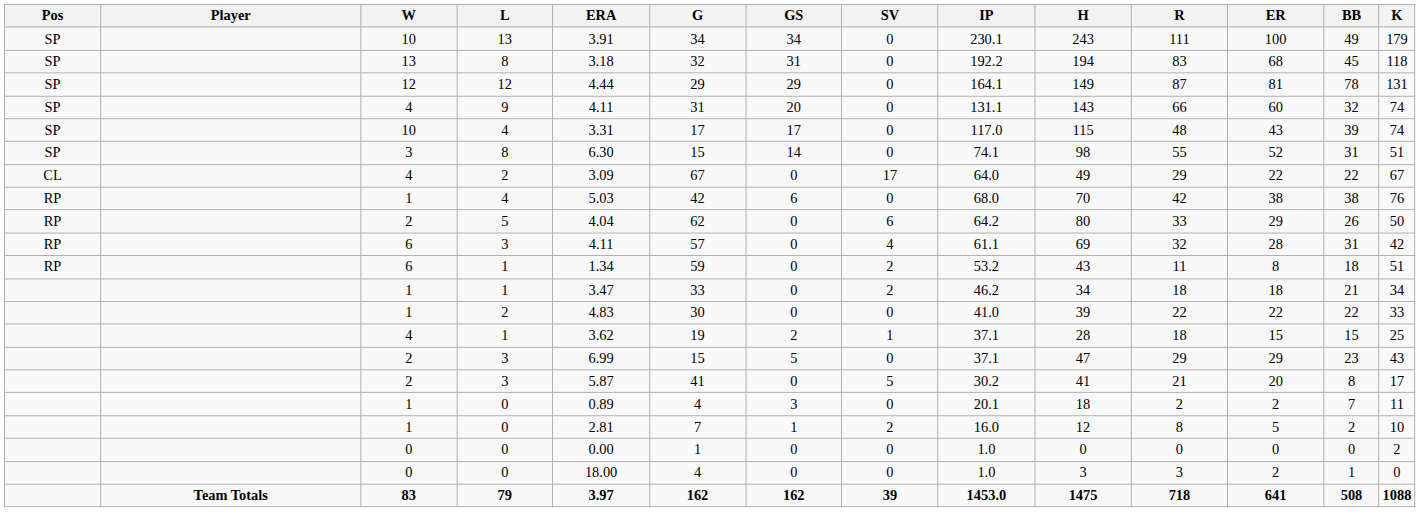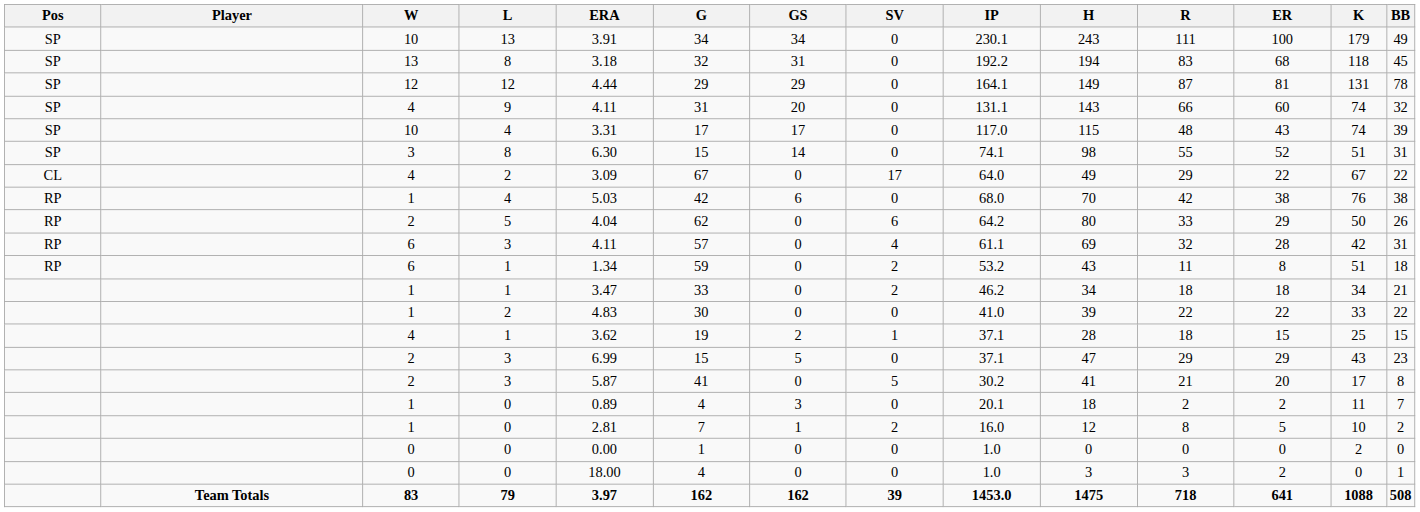 <table class="wikitable sortable">
 <tr>
 <th bgcolor="#DDDDFF" width="7%">Pos</th>
 <th bgcolor="#DDDDFF" width="19%">Player</th>
 <th bgcolor="#DDDDFF" width="7%">W</th>
 <th bgcolor="#DDDDFF" width="7%">L</th>
 <th bgcolor="#DDDDFF" width="7%">ERA</th>
 <th bgcolor="#DDDDFF" width="7%">G</th>
 <th bgcolor="#DDDDFF" width="7%">GS</th>
 <th bgcolor="#DDDDFF" width="7%">SV</th>
 <th bgcolor="#DDDDFF" width="7%">IP</th>
 <th bgcolor="#DDDDFF" width="7%">H</th>
 <th bgcolor="#DDDDFF" width="7%">R</th>
 <th bgcolor="#DDDDFF" width="7%">ER</th>
+<th bgcolor="#DDDDFF" width="7%">K</th>
 <th bgcolor="#DDDDFF" width="7%">BB</th>
-<th bgcolor="#DDDDFF" width="7%">K</th>
 </tr>
 <tr align="center">
 <td>SP</td>
 <td></td>
 <td>10</td>
 <td>13</td>
 <td>3.91</td>
 <td>34</td>
 <td>34</td>
 <td>0</td>
 <td>230.1</td>
 <td>243</td>
 <td>111</td>
 <td>100</td>
+<td>179</td>
 <td>49</td>
-<td>179</td>
 </tr>
 <tr align="center">
 <td>SP</td>
 <td></td>
 <td>13</td>
 <td>8</td>
 <td>3.18</td>
 <td>32</td>
 <td>31</td>
 <td>0</td>
 <td>192.2</td>
 <td>194</td>
 <td>83</td>
 <td>68</td>
+<td>118</td>
 <td>45</td>
-<td>118</td>
 </tr>
 <tr align="center">
 <td>SP</td>
 <td></td>
 <td>12</td>
 <td>12</td>
 <td>4.44</td>
 <td>29</td>
 <td>29</td>
 <td>0</td>
 <td>164.1</td>
 <td>149</td>
 <td>87</td>
 <td>81</td>
+<td>131</td>
 <td>78</td>
-<td>131</td>
 </tr>
 <tr align="center">
 <td>SP</td>
 <td></td>
 <td>4</td>
 <td>9</td>
 <td>4.11</td>
 <td>31</td>
 <td>20</td>
 <td>0</td>
 <td>131.1</td>
 <td>143</td>
 <td>66</td>
 <td>60</td>
+<td>74</td>
 <td>32</td>
-<td>74</td>
 </tr>
 <tr align="center">
 <td>SP</td>
 <td></td>
 <td>10</td>
 <td>4</td>
 <td>3.31</td>
 <td>17</td>
 <td>17</td>
 <td>0</td>
 <td>117.0</td>
 <td>115</td>
 <td>48</td>
 <td>43</td>
+<td>74</td>
 <td>39</td>
-<td>74</td>
 </tr>
 <tr align="center">
 <td>SP</td>
 <td></td>
 <td>3</td>
 <td>8</td>
 <td>6.30</td>
 <td>15</td>
 <td>14</td>
 <td>0</td>
 <td>74.1</td>
 <td>98</td>
 <td>55</td>
 <td>52</td>
+<td>51</td>
 <td>31</td>
-<td>51</td>
 </tr>
 <tr align="center">
 <td>CL</td>
 <td></td>
 <td>4</td>
 <td>2</td>
 <td>3.09</td>
 <td>67</td>
 <td>0</td>
 <td>17</td>
 <td>64.0</td>
 <td>49</td>
 <td>29</td>
 <td>22</td>
+<td>67</td>
 <td>22</td>
-<td>67</td>
 </tr>
 <tr align="center">
 <td>RP</td>
 <td></td>
 <td>1</td>
 <td>4</td>
 <td>5.03</td>
 <td>42</td>
 <td>6</td>
 <td>0</td>
 <td>68.0</td>
 <td>70</td>
 <td>42</td>
 <td>38</td>
+<td>76</td>
 <td>38</td>
-<td>76</td>
 </tr>
 <tr align="center">
 <td>RP</td>
 <td></td>
 <td>2</td>
 <td>5</td>
 <td>4.04</td>
 <td>62</td>
 <td>0</td>
 <td>6</td>
 <td>64.2</td>
 <td>80</td>
 <td>33</td>
 <td>29</td>
+<td>50</td>
 <td>26</td>
-<td>50</td>
 </tr>
 <tr align="center">
 <td>RP</td>
 <td></td>
 <td>6</td>
 <td>3</td>
 <td>4.11</td>
 <td>57</td>
 <td>0</td>
 <td>4</td>
 <td>61.1</td>
 <td>69</td>
 <td>32</td>
 <td>28</td>
+<td>42</td>
 <td>31</td>
-<td>42</td>
 </tr>
 <tr align="center">
 <td>RP</td>
 <td></td>
 <td>6</td>
 <td>1</td>
 <td>1.34</td>
 <td>59</td>
 <td>0</td>
 <td>2</td>
 <td>53.2</td>
 <td>43</td>
 <td>11</td>
 <td>8</td>
+<td>51</td>
 <td>18</td>
-<td>51</td>
 </tr>
 <tr align="center">
 <td></td>
 <td></td>
 <td>1</td>
 <td>1</td>
 <td>3.47</td>
 <td>33</td>
 <td>0</td>
 <td>2</td>
 <td>46.2</td>
 <td>34</td>
 <td>18</td>
 <td>18</td>
+<td>34</td>
 <td>21</td>
-<td>34</td>
 </tr>
 <tr align="center">
 <td></td>
 <td></td>
 <td>1</td>
 <td>2</td>
 <td>4.83</td>
 <td>30</td>
 <td>0</td>
 <td>0</td>
 <td>41.0</td>
 <td>39</td>
 <td>22</td>
 <td>22</td>
+<td>33</td>
 <td>22</td>
-<td>33</td>
 </tr>
 <tr align="center">
 <td></td>
 <td></td>
 <td>4</td>
 <td>1</td>
 <td>3.62</td>
 <td>19</td>
 <td>2</td>
 <td>1</td>
 <td>37.1</td>
 <td>28</td>
 <td>18</td>
 <td>15</td>
+<td>25</td>
 <td>15</td>
-<td>25</td>
 </tr>
 <tr align="center">
 <td></td>
 <td></td>
 <td>2</td>
 <td>3</td>
 <td>6.99</td>
 <td>15</td>
 <td>5</td>
 <td>0</td>
 <td>37.1</td>
 <td>47</td>
 <td>29</td>
 <td>29</td>
+<td>43</td>
 <td>23</td>
-<td>43</td>
 </tr>
 <tr align="center">
 <td></td>
 <td></td>
 <td>2</td>
 <td>3</td>
 <td>5.87</td>
 <td>41</td>
 <td>0</td>
 <td>5</td>
 <td>30.2</td>
 <td>41</td>
 <td>21</td>
 <td>20</td>
+<td>17</td>
 <td>8</td>
-<td>17</td>
 </tr>
 <tr align="center">
 <td></td>
 <td></td>
 <td>1</td>
 <td>0</td>
 <td>0.89</td>
 <td>4</td>
 <td>3</td>
 <td>0</td>
 <td>20.1</td>
 <td>18</td>
 <td>2</td>
 <td>2</td>
+<td>11</td>
 <td>7</td>
-<td>11</td>
 </tr>
 <tr align="center">
 <td></td>
 <td></td>
 <td>1</td>
 <td>0</td>
 <td>2.81</td>
 <td>7</td>
 <td>1</td>
 <td>2</td>
 <td>16.0</td>
 <td>12</td>
 <td>8</td>
 <td>5</td>
+<td>10</td>
 <td>2</td>
-<td>10</td>
 </tr>
 <tr align="center">
 <td></td>
 <td></td>
 <td>0</td>
 <td>0</td>
 <td>0.00</td>
 <td>1</td>
 <td>0</td>
 <td>0</td>
 <td>1.0</td>
 <td>0</td>
 <td>0</td>
 <td>0</td>
+<td>2</td>
 <td>0</td>
-<td>2</td>
 </tr>
 <tr align="center">
 <td></td>
 <td></td>
 <td>0</td>
 <td>0</td>
 <td>18.00</td>
 <td>4</td>
 <td>0</td>
 <td>0</td>
 <td>1.0</td>
 <td>3</td>
 <td>3</td>
 <td>2</td>
+<td>0</td>
 <td>1</td>
-<td>0</td>
 </tr>
 <tr align="center" class="unsortable">
 <td></td>
 <td><strong>Team Totals</strong></td>
 <td><strong>83</strong></td>
 <td><strong>79</strong></td>
 <td><strong>3.97</strong></td>
 <td><strong>162</strong></td>
 <td><strong>162</strong></td>
 <td><strong>39</strong></td>
 <td><strong>1453.0</strong></td>
 <td><strong>1475</strong></td>
 <td><strong>718</strong></td>
 <td><strong>641</strong></td>
+<td><strong>1088</strong></td>
 <td><strong>508</strong></td>
-<td><strong>1088</strong></td>
 </tr>
 </table>
